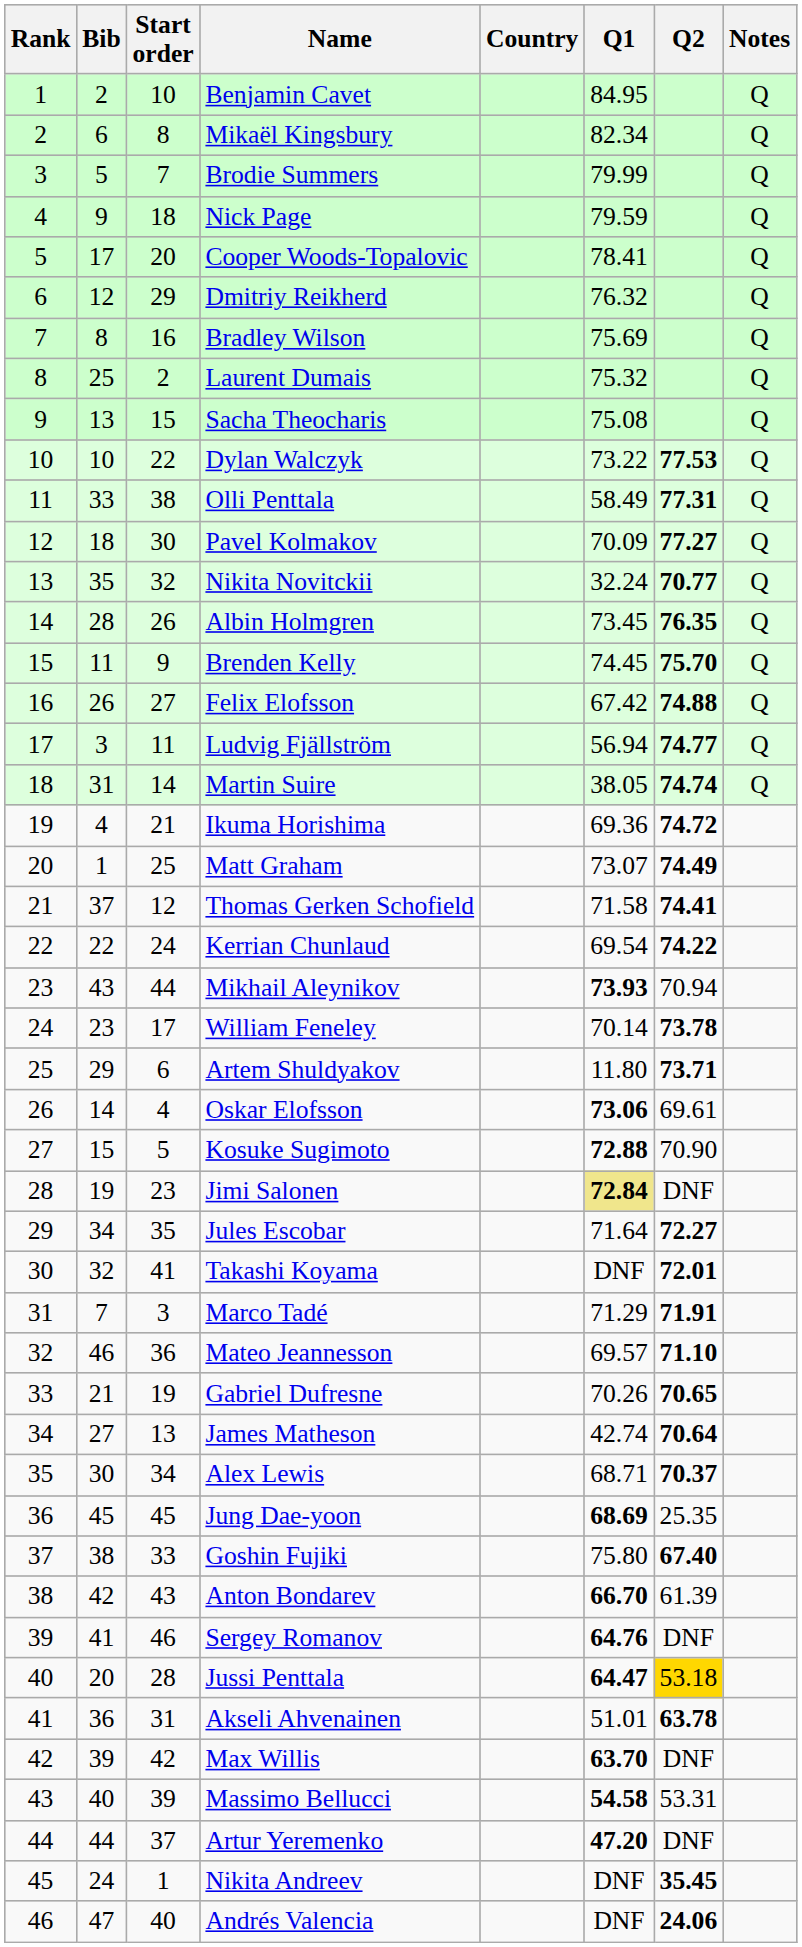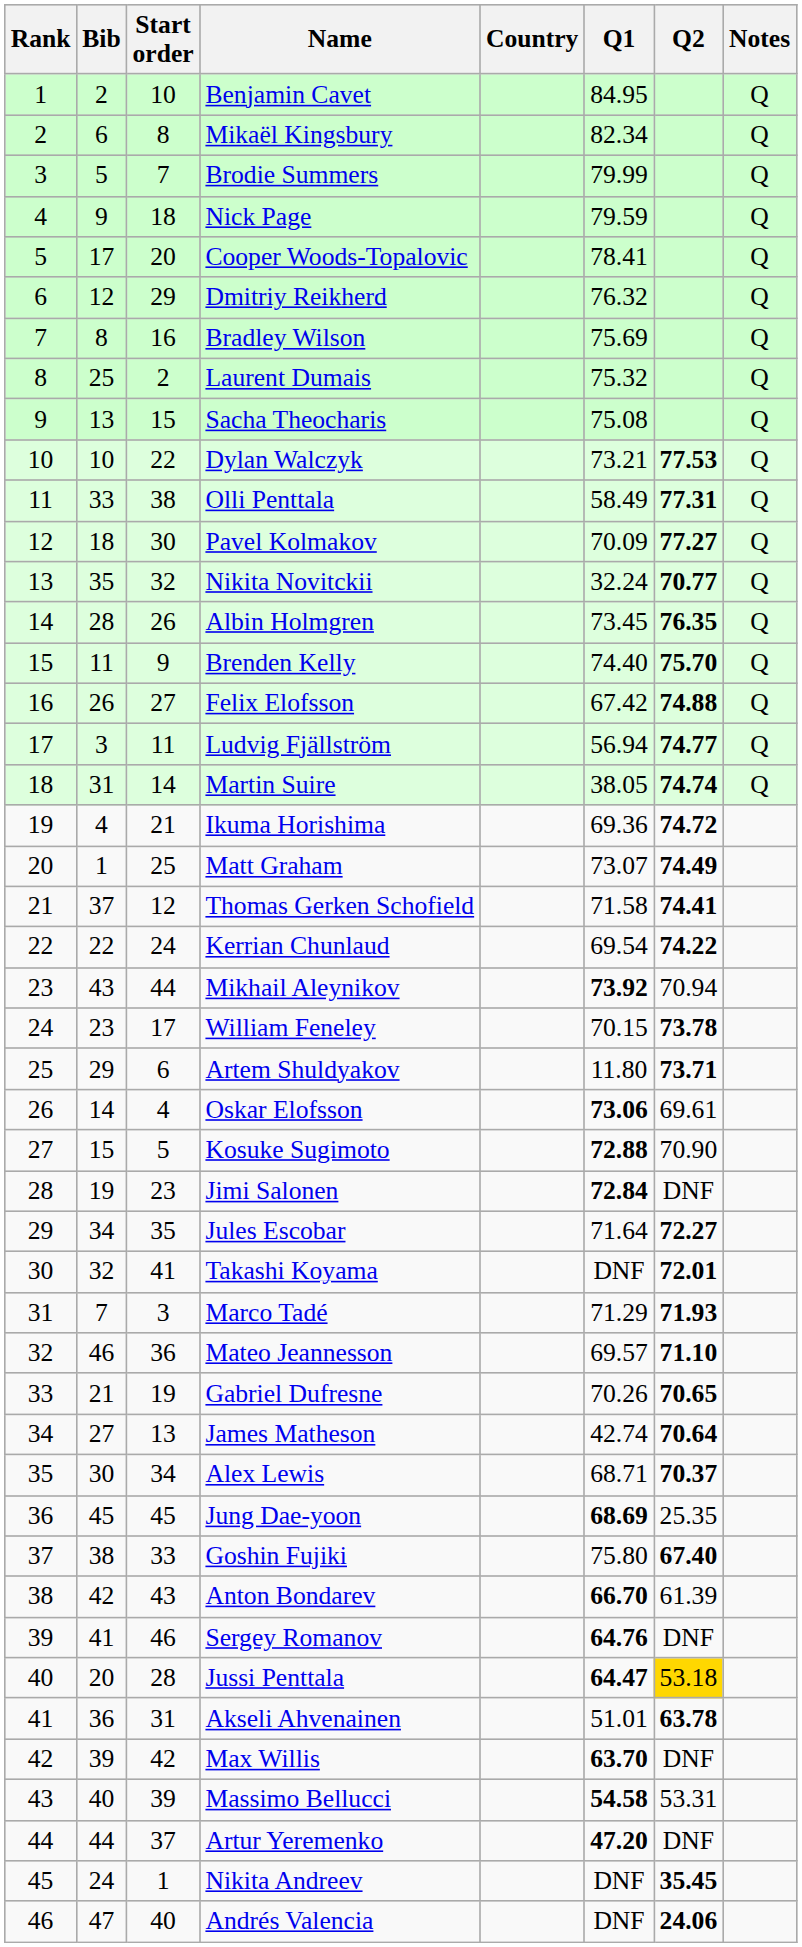 <table class="wikitable sortable" style="text-align:center">
 <tr>
 <th>Rank</th>
 <th>Bib</th>
 <th>Start<br>order</th>
 <th>Name</th>
 <th>Country</th>
 <th>Q1</th>
 <th>Q2</th>
 <th>Notes</th>
 </tr>
 <tr bgcolor=ccffcc>
 <td>1</td>
 <td>2</td>
 <td>10</td>
 <td align=left><a href='#'>Benjamin Cavet</a></td>
 <td align=left></td>
 <td>84.95</td>
 <td></td>
 <td>Q</td>
 </tr>
 <tr bgcolor=ccffcc>
 <td>2</td>
 <td>6</td>
 <td>8</td>
 <td align=left><a href='#'>Mikaël Kingsbury</a></td>
 <td align=left></td>
 <td>82.34</td>
 <td></td>
 <td>Q</td>
 </tr>
 <tr bgcolor=ccffcc>
 <td>3</td>
 <td>5</td>
 <td>7</td>
 <td align=left><a href='#'>Brodie Summers</a></td>
 <td align=left></td>
 <td>79.99</td>
 <td></td>
 <td>Q</td>
 </tr>
 <tr bgcolor=ccffcc>
 <td>4</td>
 <td>9</td>
 <td>18</td>
 <td align=left><a href='#'>Nick Page</a></td>
 <td align=left></td>
 <td>79.59</td>
 <td></td>
 <td>Q</td>
 </tr>
 <tr bgcolor=ccffcc>
 <td>5</td>
 <td>17</td>
 <td>20</td>
 <td align=left><a href='#'>Cooper Woods-Topalovic</a></td>
 <td align=left></td>
 <td>78.41</td>
 <td></td>
 <td>Q</td>
 </tr>
 <tr bgcolor=ccffcc>
 <td>6</td>
 <td>12</td>
 <td>29</td>
 <td align=left><a href='#'>Dmitriy Reikherd</a></td>
 <td align=left></td>
 <td>76.32</td>
 <td></td>
 <td>Q</td>
 </tr>
 <tr bgcolor=ccffcc>
 <td>7</td>
 <td>8</td>
 <td>16</td>
 <td align=left><a href='#'>Bradley Wilson</a></td>
 <td align=left></td>
 <td>75.69</td>
 <td></td>
 <td>Q</td>
 </tr>
 <tr bgcolor=ccffcc>
 <td>8</td>
 <td>25</td>
 <td>2</td>
 <td align=left><a href='#'>Laurent Dumais</a></td>
 <td align=left></td>
 <td>75.32</td>
 <td></td>
 <td>Q</td>
 </tr>
 <tr bgcolor=ccffcc>
 <td>9</td>
 <td>13</td>
 <td>15</td>
 <td align=left><a href='#'>Sacha Theocharis</a></td>
 <td align=left></td>
 <td>75.08</td>
 <td></td>
 <td>Q</td>
 </tr>
 <tr bgcolor=ddffdd>
 <td>10</td>
 <td>10</td>
 <td>22</td>
 <td align=left><a href='#'>Dylan Walczyk</a></td>
 <td align=left></td>
-<td>73.22</td>
+<td>73.21</td>
 <td><strong>77.53</strong></td>
 <td>Q</td>
 </tr>
 <tr bgcolor=ddffdd>
 <td>11</td>
 <td>33</td>
 <td>38</td>
 <td align=left><a href='#'>Olli Penttala</a></td>
 <td align=left></td>
 <td>58.49</td>
 <td><strong>77.31</strong></td>
 <td>Q</td>
 </tr>
 <tr bgcolor=ddffdd>
 <td>12</td>
 <td>18</td>
 <td>30</td>
 <td align=left><a href='#'>Pavel Kolmakov</a></td>
 <td align=left></td>
 <td>70.09</td>
 <td><strong>77.27</strong></td>
 <td>Q</td>
 </tr>
 <tr bgcolor=ddffdd>
 <td>13</td>
 <td>35</td>
 <td>32</td>
 <td align=left><a href='#'>Nikita Novitckii</a></td>
 <td align=left></td>
 <td>32.24</td>
 <td><strong>70.77</strong></td>
 <td>Q</td>
 </tr>
 <tr bgcolor=ddffdd>
 <td>14</td>
 <td>28</td>
 <td>26</td>
 <td align=left><a href='#'>Albin Holmgren</a></td>
 <td align=left></td>
 <td>73.45</td>
 <td><strong>76.35</strong></td>
 <td>Q</td>
 </tr>
 <tr bgcolor=ddffdd>
 <td>15</td>
 <td>11</td>
 <td>9</td>
 <td align=left><a href='#'>Brenden Kelly</a></td>
 <td align=left></td>
-<td>74.45</td>
+<td>74.40</td>
 <td><strong>75.70</strong></td>
 <td>Q</td>
 </tr>
 <tr bgcolor=ddffdd>
 <td>16</td>
 <td>26</td>
 <td>27</td>
 <td align=left><a href='#'>Felix Elofsson</a></td>
 <td align=left></td>
 <td>67.42</td>
 <td><strong>74.88</strong></td>
 <td>Q</td>
 </tr>
 <tr bgcolor=ddffdd>
 <td>17</td>
 <td>3</td>
 <td>11</td>
 <td align=left><a href='#'>Ludvig Fjällström</a></td>
 <td align=left></td>
 <td>56.94</td>
 <td><strong>74.77</strong></td>
 <td>Q</td>
 </tr>
 <tr bgcolor=ddffdd>
 <td>18</td>
 <td>31</td>
 <td>14</td>
 <td align=left><a href='#'>Martin Suire</a></td>
 <td align=left></td>
 <td>38.05</td>
 <td><strong>74.74</strong></td>
 <td>Q</td>
 </tr>
 <tr>
 <td>19</td>
 <td>4</td>
 <td>21</td>
 <td align=left><a href='#'>Ikuma Horishima</a></td>
 <td align=left></td>
 <td>69.36</td>
 <td><strong>74.72</strong></td>
 <td></td>
 </tr>
 <tr>
 <td>20</td>
 <td>1</td>
 <td>25</td>
 <td align=left><a href='#'>Matt Graham</a></td>
 <td align=left></td>
 <td>73.07</td>
 <td><strong>74.49</strong></td>
 <td></td>
 </tr>
 <tr>
 <td>21</td>
 <td>37</td>
 <td>12</td>
 <td align=left><a href='#'>Thomas Gerken Schofield</a></td>
 <td align=left></td>
 <td>71.58</td>
 <td><strong>74.41</strong></td>
 <td></td>
 </tr>
 <tr>
 <td>22</td>
 <td>22</td>
 <td>24</td>
 <td align=left><a href='#'>Kerrian Chunlaud</a></td>
 <td align=left></td>
 <td>69.54</td>
 <td><strong>74.22</strong></td>
 <td></td>
 </tr>
 <tr>
 <td>23</td>
 <td>43</td>
 <td>44</td>
 <td align=left><a href='#'>Mikhail Aleynikov</a></td>
 <td align=left></td>
-<td><strong>73.93</strong></td>
+<td><strong>73.92</strong></td>
 <td>70.94</td>
 <td></td>
 </tr>
 <tr>
 <td>24</td>
 <td>23</td>
 <td>17</td>
 <td align=left><a href='#'>William Feneley</a></td>
 <td align=left></td>
-<td>70.14</td>
+<td>70.15</td>
 <td><strong>73.78</strong></td>
 <td></td>
 </tr>
 <tr>
 <td>25</td>
 <td>29</td>
 <td>6</td>
 <td align=left><a href='#'>Artem Shuldyakov</a></td>
 <td align=left></td>
 <td>11.80</td>
 <td><strong>73.71</strong></td>
 <td></td>
 </tr>
 <tr>
 <td>26</td>
 <td>14</td>
 <td>4</td>
 <td align=left><a href='#'>Oskar Elofsson</a></td>
 <td align=left></td>
 <td><strong>73.06</strong></td>
 <td>69.61</td>
 <td></td>
 </tr>
 <tr>
 <td>27</td>
 <td>15</td>
 <td>5</td>
 <td align=left><a href='#'>Kosuke Sugimoto</a></td>
 <td align=left></td>
 <td><strong>72.88</strong></td>
 <td>70.90</td>
 <td></td>
 </tr>
 <tr>
 <td>28</td>
 <td>19</td>
 <td>23</td>
 <td align=left><a href='#'>Jimi Salonen</a></td>
 <td align=left></td>
-<td style="background: khaki;"><strong>72.84</strong></td>
+<td><strong>72.84</strong></td>
 <td>DNF</td>
 <td></td>
 </tr>
 <tr>
 <td>29</td>
 <td>34</td>
 <td>35</td>
 <td align=left><a href='#'>Jules Escobar</a></td>
 <td align=left></td>
 <td>71.64</td>
 <td><strong>72.27</strong></td>
 <td></td>
 </tr>
 <tr>
 <td>30</td>
 <td>32</td>
 <td>41</td>
 <td align=left><a href='#'>Takashi Koyama</a></td>
 <td align=left></td>
 <td>DNF</td>
 <td><strong>72.01</strong></td>
 <td></td>
 </tr>
 <tr>
 <td>31</td>
 <td>7</td>
 <td>3</td>
 <td align=left><a href='#'>Marco Tadé</a></td>
 <td align=left></td>
 <td>71.29</td>
-<td><strong>71.91</strong></td>
+<td><strong>71.93</strong></td>
 <td></td>
 </tr>
 <tr>
 <td>32</td>
 <td>46</td>
 <td>36</td>
 <td align=left><a href='#'>Mateo Jeannesson</a></td>
 <td align=left></td>
 <td>69.57</td>
 <td><strong>71.10</strong></td>
 <td></td>
 </tr>
 <tr>
 <td>33</td>
 <td>21</td>
 <td>19</td>
 <td align=left><a href='#'>Gabriel Dufresne</a></td>
 <td align=left></td>
 <td>70.26</td>
 <td><strong>70.65</strong></td>
 <td></td>
 </tr>
 <tr>
 <td>34</td>
 <td>27</td>
 <td>13</td>
 <td align=left><a href='#'>James Matheson</a></td>
 <td align=left></td>
 <td>42.74</td>
 <td><strong>70.64</strong></td>
 <td></td>
 </tr>
 <tr>
 <td>35</td>
 <td>30</td>
 <td>34</td>
 <td align=left><a href='#'>Alex Lewis</a></td>
 <td align=left></td>
 <td>68.71</td>
 <td><strong>70.37</strong></td>
 <td></td>
 </tr>
 <tr>
 <td>36</td>
 <td>45</td>
 <td>45</td>
 <td align=left><a href='#'>Jung Dae-yoon</a></td>
 <td align=left></td>
 <td><strong>68.69</strong></td>
 <td>25.35</td>
 <td></td>
 </tr>
 <tr>
 <td>37</td>
 <td>38</td>
 <td>33</td>
 <td align=left><a href='#'>Goshin Fujiki</a></td>
 <td align=left></td>
 <td>75.80</td>
 <td><strong>67.40</strong></td>
 <td></td>
 </tr>
 <tr>
 <td>38</td>
 <td>42</td>
 <td>43</td>
 <td align=left><a href='#'>Anton Bondarev</a></td>
 <td align=left></td>
 <td><strong>66.70</strong></td>
 <td>61.39</td>
 <td></td>
 </tr>
 <tr>
 <td>39</td>
 <td>41</td>
 <td>46</td>
 <td align=left><a href='#'>Sergey Romanov</a></td>
 <td align=left></td>
 <td><strong>64.76</strong></td>
 <td>DNF</td>
 <td></td>
 </tr>
 <tr>
 <td>40</td>
 <td>20</td>
 <td>28</td>
 <td align=left><a href='#'>Jussi Penttala</a></td>
 <td align=left></td>
 <td><strong>64.47</strong></td>
 <td style="background: gold;">53.18</td>
 <td></td>
 </tr>
 <tr>
 <td>41</td>
 <td>36</td>
 <td>31</td>
 <td align=left><a href='#'>Akseli Ahvenainen</a></td>
 <td align=left></td>
 <td>51.01</td>
 <td><strong>63.78</strong></td>
 <td></td>
 </tr>
 <tr>
 <td>42</td>
 <td>39</td>
 <td>42</td>
 <td align=left><a href='#'>Max Willis</a></td>
 <td align=left></td>
 <td><strong>63.70</strong></td>
 <td>DNF</td>
 <td></td>
 </tr>
 <tr>
 <td>43</td>
 <td>40</td>
 <td>39</td>
 <td align=left><a href='#'>Massimo Bellucci</a></td>
 <td align=left></td>
 <td><strong>54.58</strong></td>
 <td>53.31</td>
 <td></td>
 </tr>
 <tr>
 <td>44</td>
 <td>44</td>
 <td>37</td>
 <td align=left><a href='#'>Artur Yeremenko</a></td>
 <td align=left></td>
 <td><strong>47.20</strong></td>
 <td>DNF</td>
 <td></td>
 </tr>
 <tr>
 <td>45</td>
 <td>24</td>
 <td>1</td>
 <td align=left><a href='#'>Nikita Andreev</a></td>
 <td align=left></td>
 <td>DNF</td>
 <td><strong>35.45</strong></td>
 <td></td>
 </tr>
 <tr>
 <td>46</td>
 <td>47</td>
 <td>40</td>
 <td align=left><a href='#'>Andrés Valencia</a></td>
 <td align=left></td>
 <td>DNF</td>
 <td><strong>24.06</strong></td>
 <td></td>
 </tr>
 </table>
